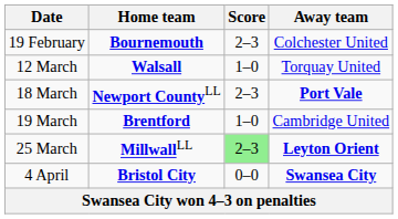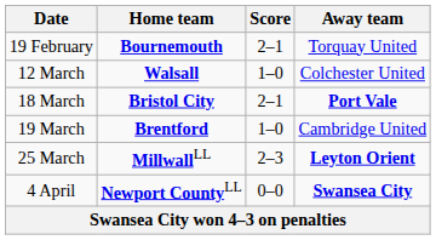 <table class="wikitable" style="text-align: center">
 <tr>
 <th>Date</th>
 <th>Home team</th>
 <th>Score</th>
 <th>Away team</th>
 </tr>
 <tr>
 <td>19 February</td>
 <td><strong><a href='#'>Bournemouth</a></strong></td>
-<td>2–3</td>
-<td><a href='#'>Colchester United</a></td>
+<td>2–1</td>
+<td><a href='#'>Torquay United</a></td>
 </tr>
 <tr>
 <td>12 March</td>
 <td><strong><a href='#'>Walsall</a></strong></td>
 <td>1–0</td>
-<td><a href='#'>Torquay United</a></td>
+<td><a href='#'>Colchester United</a></td>
 </tr>
 <tr>
 <td>18 March</td>
-<td><strong><a href='#'>Newport County</a></strong><sup>LL</sup></td>
-<td>2–3</td>
+<td><strong><a href='#'>Bristol City</a></strong></td>
+<td>2–1</td>
 <td><strong><a href='#'>Port Vale</a></strong></td>
 </tr>
 <tr>
 <td>19 March</td>
 <td><strong><a href='#'>Brentford</a></strong></td>
 <td>1–0</td>
 <td><a href='#'>Cambridge United</a></td>
 </tr>
 <tr>
 <td>25 March</td>
 <td><strong><a href='#'>Millwall</a></strong><sup>LL</sup></td>
-<td style="background: lightgreen;">2–3</td>
+<td>2–3</td>
 <td><strong><a href='#'>Leyton Orient</a></strong></td>
 </tr>
 <tr>
 <td>4 April</td>
-<td><strong><a href='#'>Bristol City</a></strong></td>
+<td><strong><a href='#'>Newport County</a></strong><sup>LL</sup></td>
 <td>0–0</td>
 <td><strong><a href='#'>Swansea City</a></strong></td>
 </tr>
 <tr>
 <th colspan="5">Swansea City won 4–3 on penalties</th>
 </tr>
 </table>
